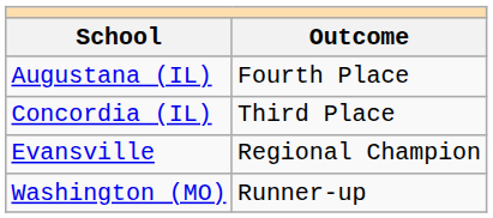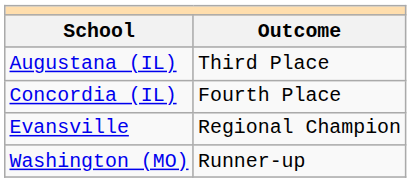 <table class="wikitable" style="float:left; margin-right:1em;">
 <tr>
 <th colspan="3" style="background:#ffdead;"></th>
 </tr>
 <tr>
 <th>School</th>
 <th>Outcome</th>
 </tr>
 <tr>
 <td><a href='#'>Augustana (IL)</a></td>
-<td>Fourth Place</td>
+<td>Third Place</td>
 </tr>
 <tr>
 <td><a href='#'>Concordia (IL)</a></td>
-<td>Third Place</td>
+<td>Fourth Place</td>
 </tr>
 <tr>
 <td><a href='#'>Evansville</a></td>
 <td>Regional Champion</td>
 </tr>
 <tr>
 <td><a href='#'>Washington (MO)</a></td>
 <td>Runner-up</td>
 </tr>
 </table>
